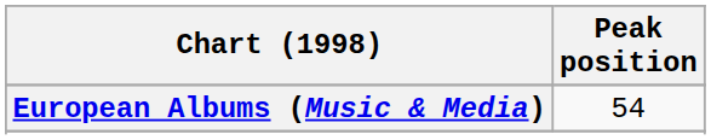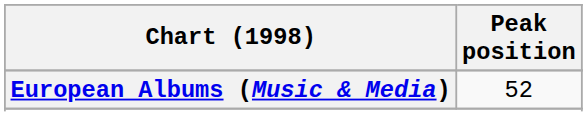 <table class="wikitable sortable plainrowheaders" style="text-align:center">
 <tr>
 <th scope="col">Chart (1998)</th>
 <th scope="col">Peak<br>position</th>
 </tr>
 <tr>
 </tr>
 <tr>
 </tr>
 <tr>
 </tr>
 <tr>
 </tr>
 <tr>
 <th scope="row"><a href='#'>European Albums</a> (<em><a href='#'>Music & Media</a></em>)</th>
-<td>54</td>
+<td>52</td>
 </tr>
 <tr>
 </tr>
 <tr>
 </tr>
 <tr>
 </tr>
 <tr>
 </tr>
 <tr>
 </tr>
 <tr>
 </tr>
 <tr>
 </tr>
 </table>
